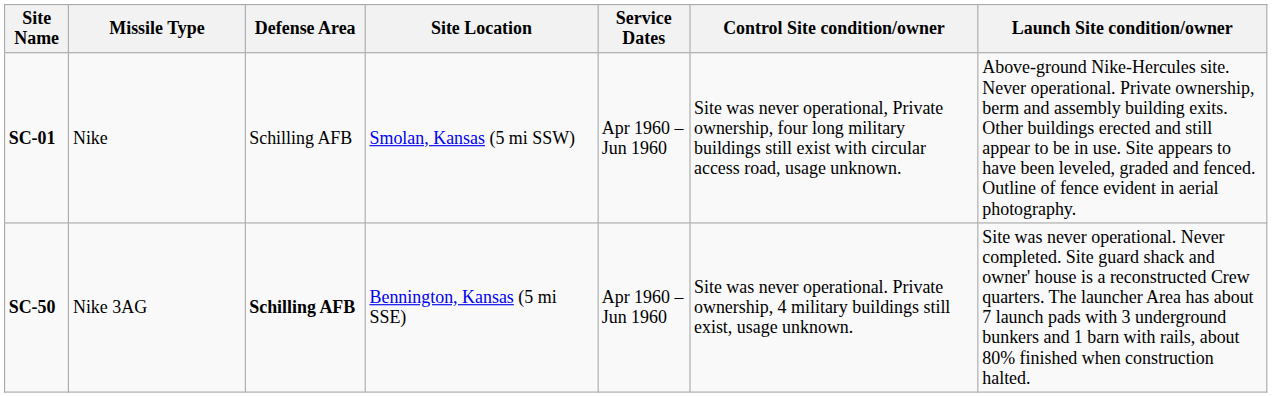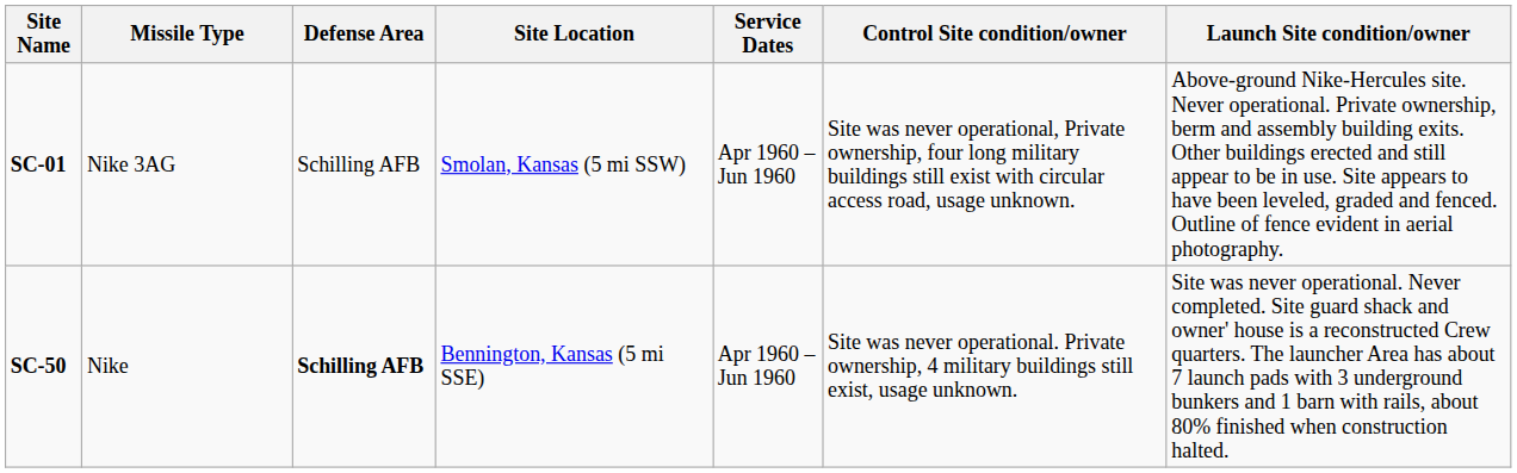 <table class="wikitable sortable">
 <tr>
 <th scope="col" style="width:50px;">Site Name</th>
 <th scope="col" style="width:150px;">Missile Type</th>
 <th scope="col" style="width:100px;">Defense Area</th>
 <th scope="col" style="width:200px;">Site Location</th>
 <th scope="col" style="width:75px;">Service Dates</th>
 <th scope="col" style="width:250px;">Control Site condition/owner</th>
 <th scope="col" style="width:250px;">Launch Site condition/owner</th>
 </tr>
 <tr>
 <td><strong>SC-01</strong></td>
-<td>Nike</td>
+<td>Nike 3AG</td>
 <td>Schilling AFB</td>
 <td><a href='#'>Smolan, Kansas</a> (5 mi SSW)</td>
 <td>Apr 1960 – Jun 1960</td>
 <td>Site was never operational, Private ownership, four long military buildings still exist with circular access road, usage unknown. <br></td>
 <td>Above-ground Nike-Hercules site. Never operational. Private ownership, berm and assembly building exits. Other buildings erected and still appear to be in use. Site appears to have been leveled, graded and fenced. Outline of fence evident in aerial photography.<br></td>
 </tr>
 <tr>
 <td><strong>SC-50</strong></td>
-<td>Nike 3AG</td>
+<td>Nike</td>
 <td><strong>Schilling AFB</strong></td>
 <td><a href='#'>Bennington, Kansas</a> (5 mi SSE)</td>
 <td>Apr 1960 – Jun 1960</td>
 <td>Site was never operational. Private ownership, 4 military buildings still exist, usage unknown. <br></td>
 <td>Site was never operational. Never completed. Site guard shack and owner' house is a reconstructed Crew quarters. The launcher Area has about 7 launch pads with 3 underground bunkers and 1 barn with rails, about 80% finished when construction halted. <br></td>
 </tr>
 </table>
